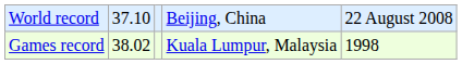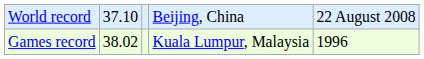 <table class="wikitable">
 <tr bgcolor = "ddeeff">
 <td><a href='#'>World record</a></td>
 <td>37.10</td>
 <td></td>
 <td><a href='#'>Beijing</a>, China</td>
 <td>22 August 2008</td>
 </tr>
 <tr bgcolor = "eeffdd">
 <td><a href='#'>Games record</a></td>
 <td>38.02</td>
 <td></td>
 <td><a href='#'>Kuala Lumpur</a>, Malaysia</td>
-<td>1998</td>
+<td>1996</td>
 </tr>
 </table>
